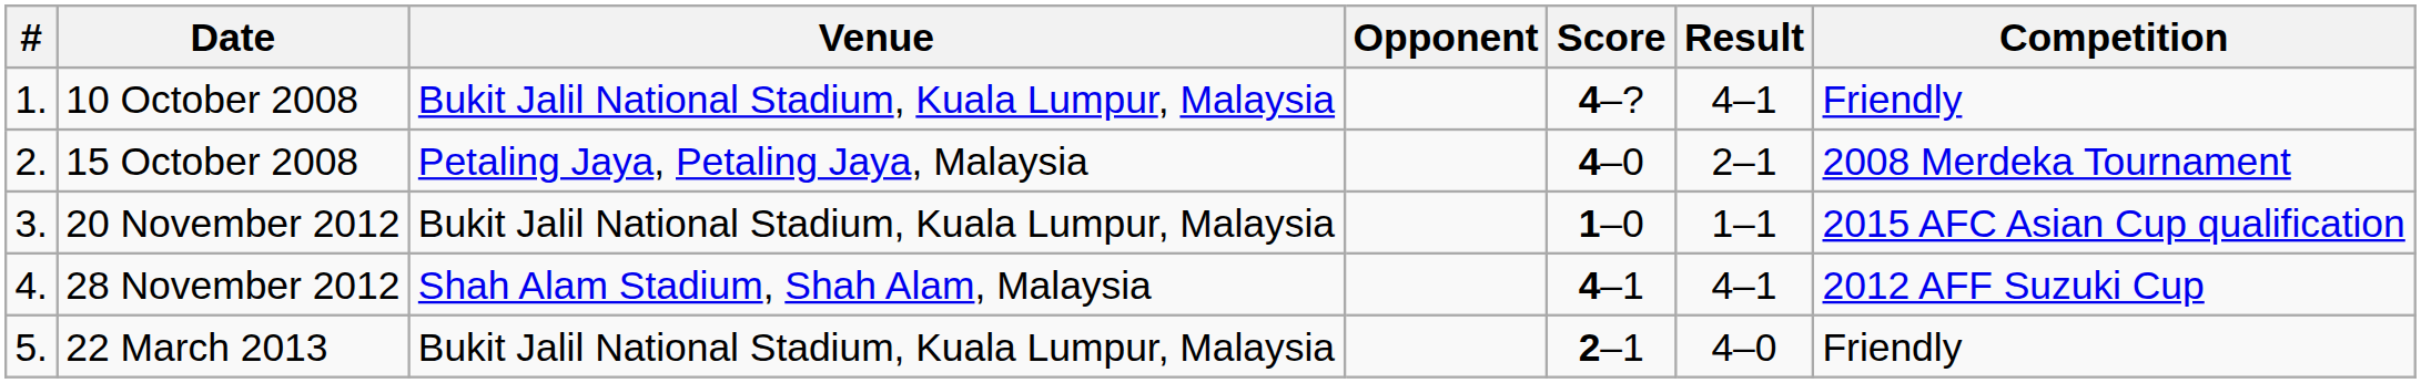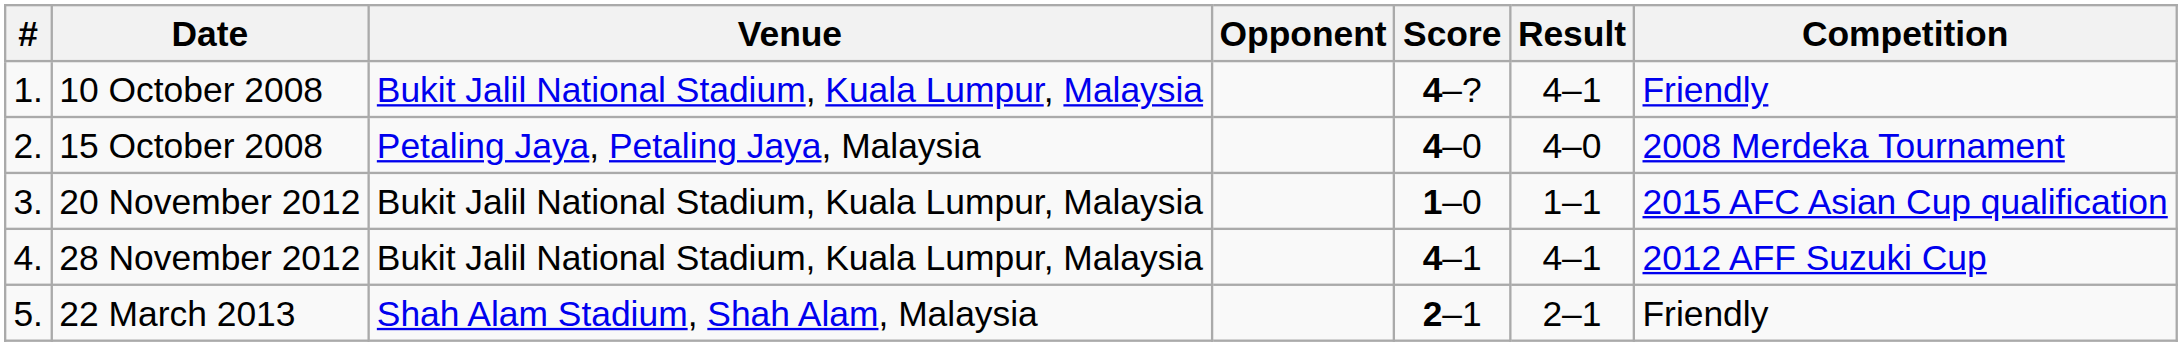 <table class="wikitable" style="font-size:95%;">
 <tr>
 <th>#</th>
 <th>Date</th>
 <th>Venue</th>
 <th>Opponent</th>
 <th>Score</th>
 <th>Result</th>
 <th>Competition</th>
 </tr>
 <tr>
 <td>1.</td>
 <td>10 October 2008</td>
 <td><a href='#'>Bukit Jalil National Stadium</a>, <a href='#'>Kuala Lumpur</a>, <a href='#'>Malaysia</a></td>
 <td></td>
 <td align=center><strong>4</strong>–?</td>
 <td align=center>4–1</td>
 <td><a href='#'>Friendly</a></td>
 </tr>
 <tr>
 <td>2.</td>
 <td>15 October 2008</td>
 <td><a href='#'>Petaling Jaya</a>,  <a href='#'>Petaling Jaya</a>, Malaysia</td>
 <td></td>
 <td align=center><strong>4</strong>–0</td>
-<td align=center>2–1</td>
+<td align=center>4–0</td>
 <td><a href='#'>2008 Merdeka Tournament</a></td>
 </tr>
 <tr>
 <td>3.</td>
 <td>20 November 2012</td>
 <td>Bukit Jalil National Stadium, Kuala Lumpur, Malaysia</td>
 <td></td>
 <td align=center><strong>1</strong>–0</td>
 <td align=center>1–1</td>
 <td><a href='#'>2015 AFC Asian Cup qualification</a></td>
 </tr>
 <tr>
 <td>4.</td>
 <td>28 November 2012</td>
-<td><a href='#'>Shah Alam Stadium</a>, <a href='#'>Shah Alam</a>, Malaysia</td>
+<td>Bukit Jalil National Stadium, Kuala Lumpur, Malaysia</td>
 <td></td>
 <td align=center><strong>4</strong>–1</td>
 <td align=center>4–1</td>
 <td><a href='#'>2012 AFF Suzuki Cup</a></td>
 </tr>
 <tr>
 <td>5.</td>
 <td>22 March 2013</td>
-<td>Bukit Jalil National Stadium, Kuala Lumpur, Malaysia</td>
+<td><a href='#'>Shah Alam Stadium</a>, <a href='#'>Shah Alam</a>, Malaysia</td>
 <td></td>
 <td align=center><strong>2</strong>–1</td>
-<td align=center>4–0</td>
+<td align=center>2–1</td>
 <td>Friendly</td>
 </tr>
 </table>
